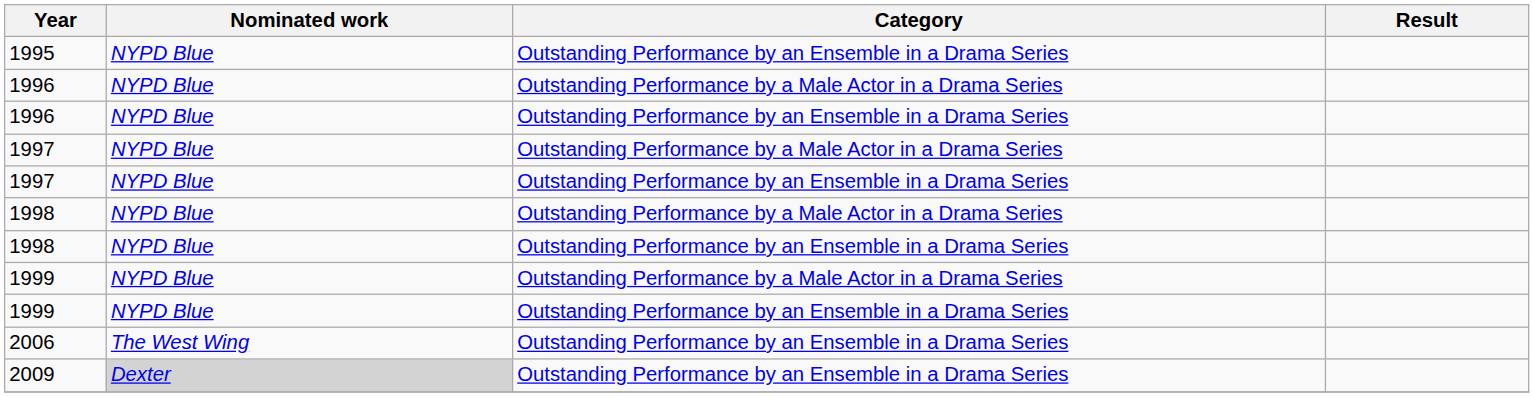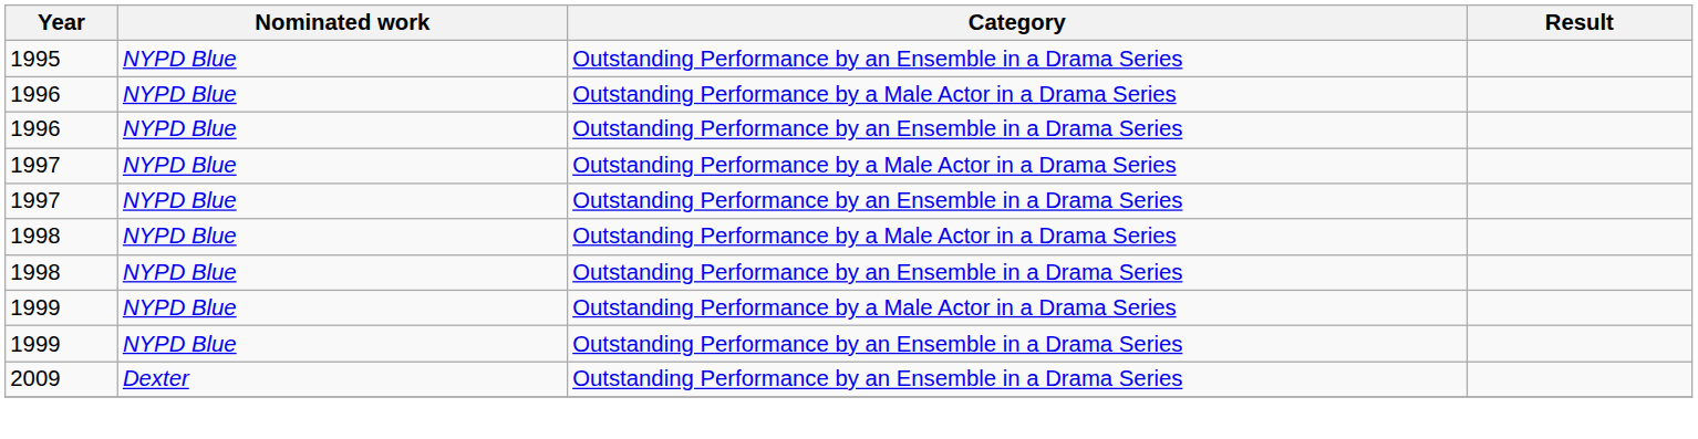 <table width="95%" class="wikitable sortable">
 <tr>
 <th width="5%">Year</th>
 <th width="20%">Nominated work</th>
 <th width="40%">Category</th>
 <th width="10%">Result</th>
 </tr>
 <tr>
 <td>1995</td>
 <td><em><a href='#'>NYPD Blue</a></em></td>
 <td><a href='#'>Outstanding Performance by an Ensemble in a Drama Series</a></td>
 <td></td>
 </tr>
 <tr>
 <td>1996</td>
 <td><em><a href='#'>NYPD Blue</a></em></td>
 <td><a href='#'>Outstanding Performance by a Male Actor in a Drama Series</a></td>
 <td></td>
 </tr>
 <tr>
 <td>1996</td>
 <td><em><a href='#'>NYPD Blue</a></em></td>
 <td><a href='#'>Outstanding Performance by an Ensemble in a Drama Series</a></td>
 <td></td>
 </tr>
 <tr>
 <td>1997</td>
 <td><em><a href='#'>NYPD Blue</a></em></td>
 <td><a href='#'>Outstanding Performance by a Male Actor in a Drama Series</a></td>
 <td></td>
 </tr>
 <tr>
 <td>1997</td>
 <td><em><a href='#'>NYPD Blue</a></em></td>
 <td><a href='#'>Outstanding Performance by an Ensemble in a Drama Series</a></td>
 <td></td>
 </tr>
 <tr>
 <td>1998</td>
 <td><em><a href='#'>NYPD Blue</a></em></td>
 <td><a href='#'>Outstanding Performance by a Male Actor in a Drama Series</a></td>
 <td></td>
 </tr>
 <tr>
 <td>1998</td>
 <td><em><a href='#'>NYPD Blue</a></em></td>
 <td><a href='#'>Outstanding Performance by an Ensemble in a Drama Series</a></td>
 <td></td>
 </tr>
 <tr>
 <td>1999</td>
 <td><em><a href='#'>NYPD Blue</a></em></td>
 <td><a href='#'>Outstanding Performance by a Male Actor in a Drama Series</a></td>
 <td></td>
 </tr>
 <tr>
 <td>1999</td>
 <td><em><a href='#'>NYPD Blue</a></em></td>
 <td><a href='#'>Outstanding Performance by an Ensemble in a Drama Series</a></td>
 <td></td>
 </tr>
 <tr>
-<td>2006</td>
-<td><em><a href='#'>The West Wing</a></em></td>
-<td><a href='#'>Outstanding Performance by an Ensemble in a Drama Series</a></td>
-<td></td>
-</tr>
-<tr>
 <td>2009</td>
-<td style="background: lightgrey;"><em><a href='#'>Dexter</a></em></td>
+<td><em><a href='#'>Dexter</a></em></td>
 <td><a href='#'>Outstanding Performance by an Ensemble in a Drama Series</a></td>
 <td></td>
 </tr>
 <tr>
 </tr>
 </table>
